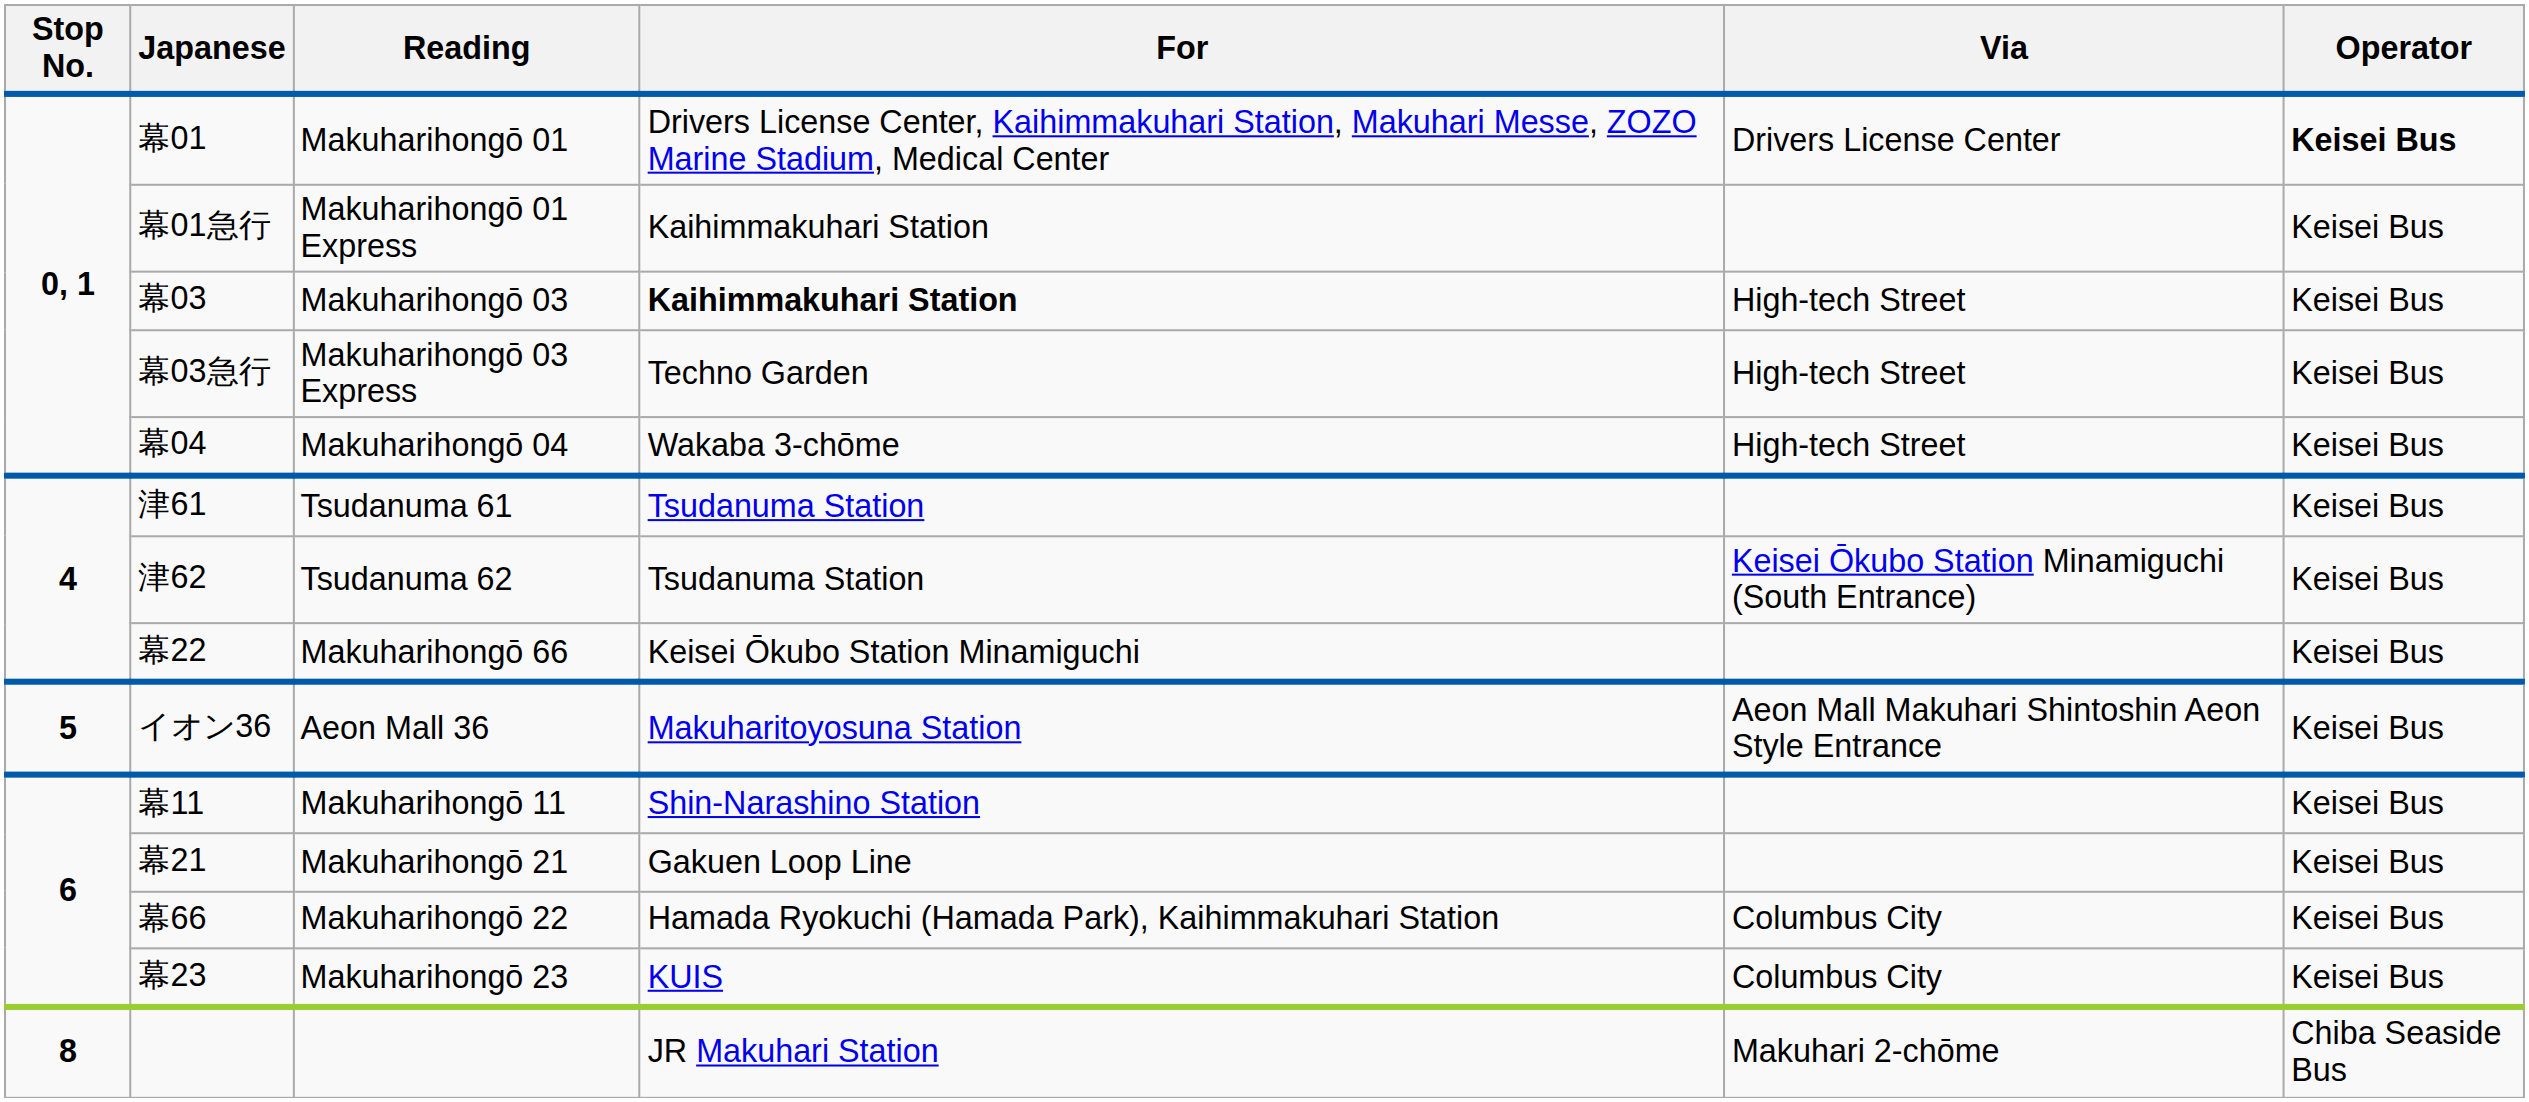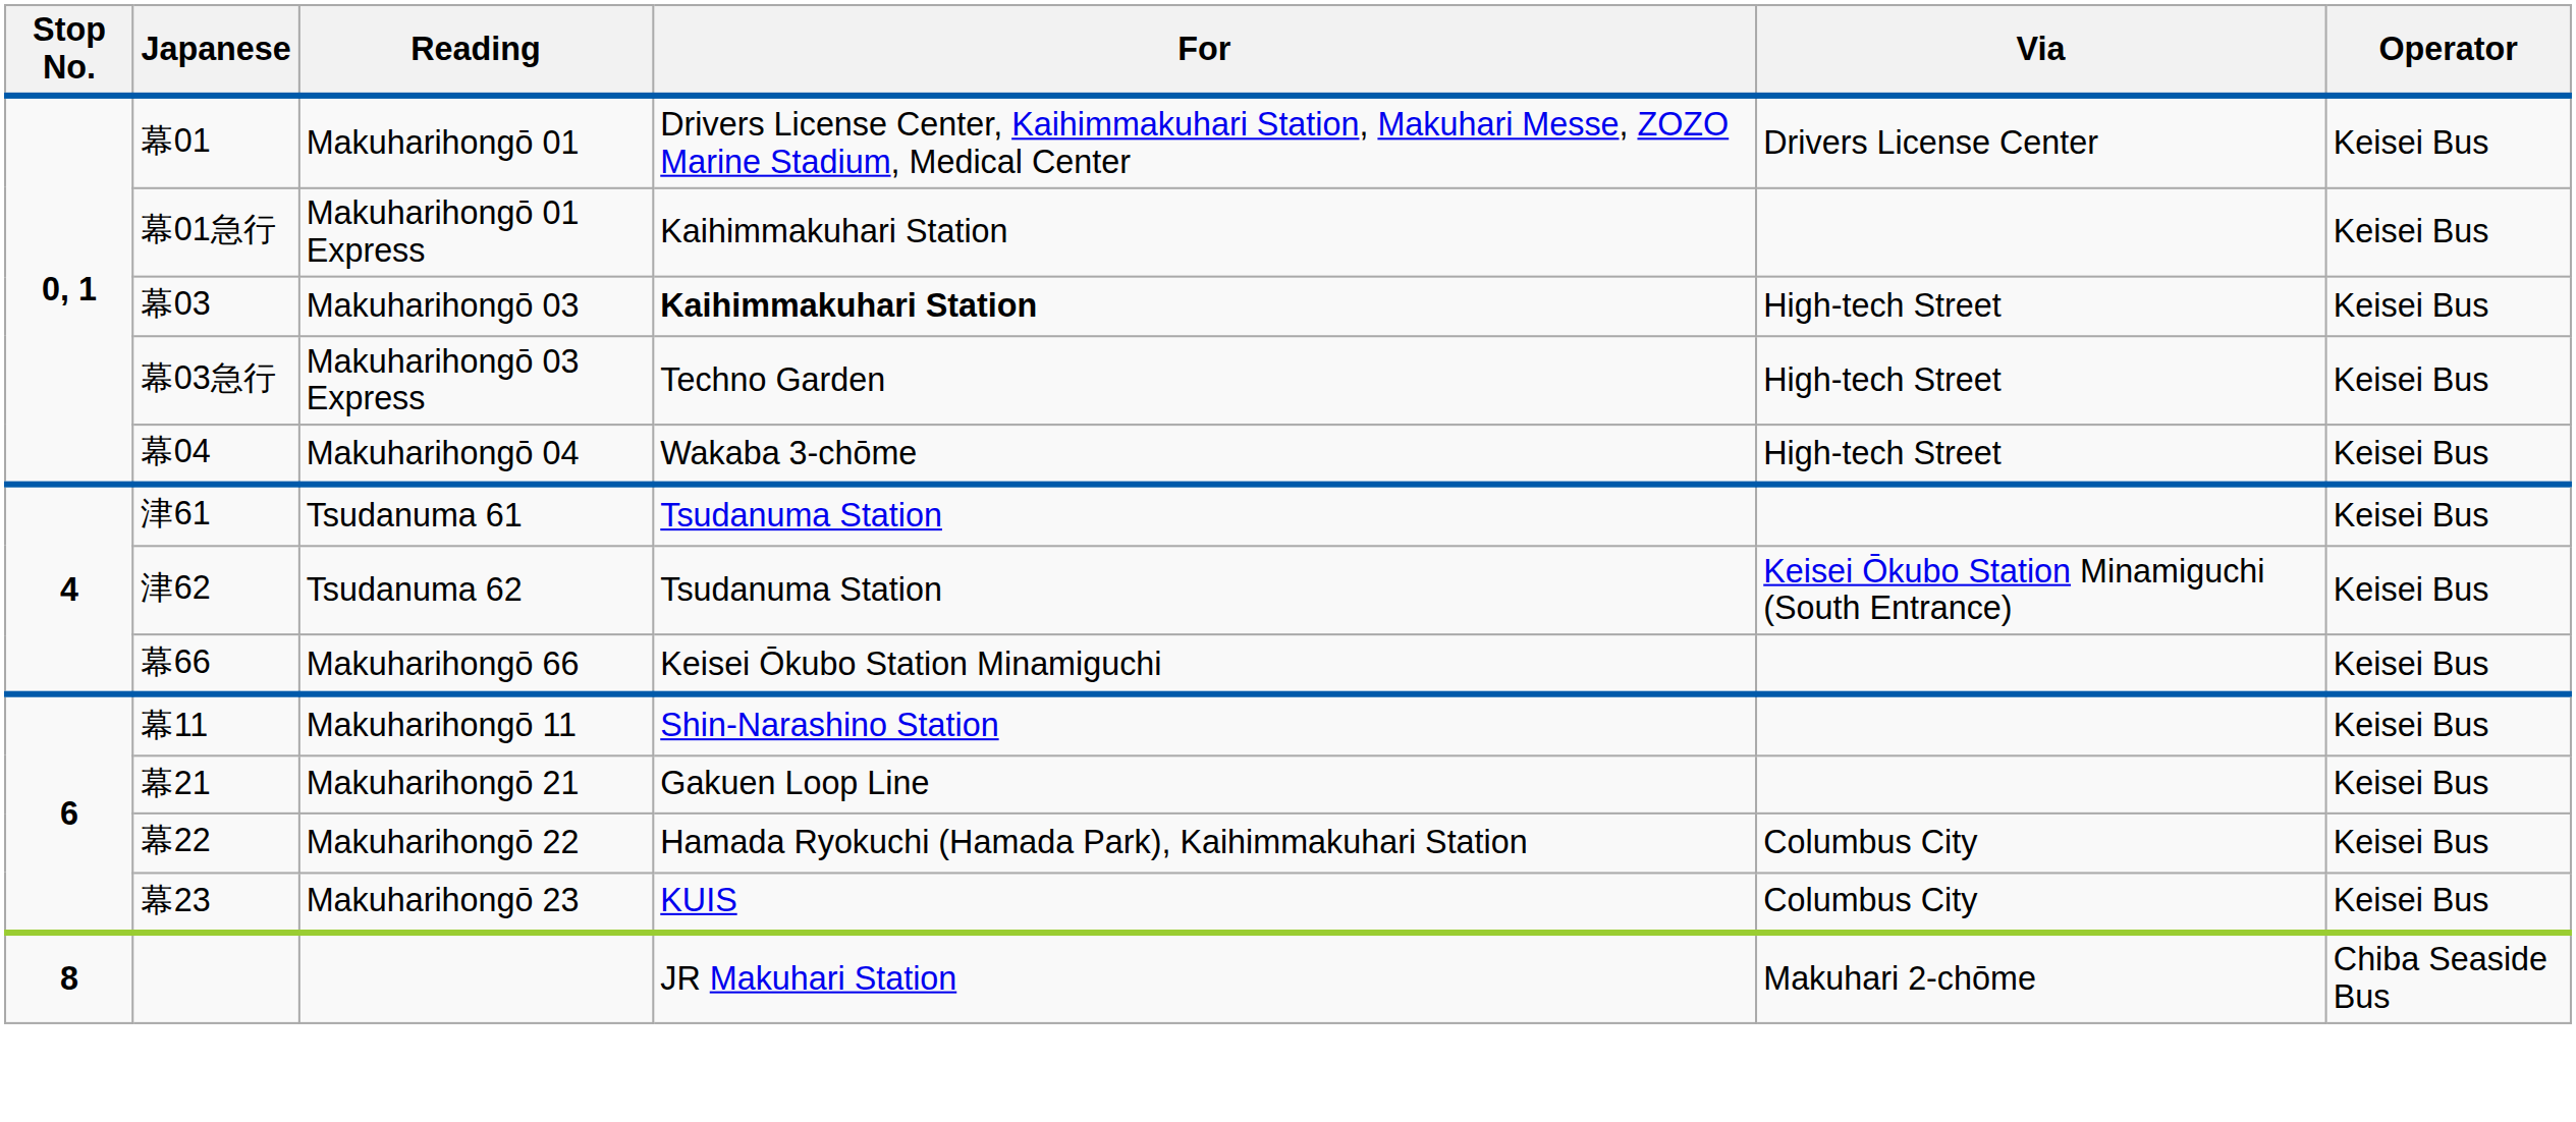 <table class="wikitable">
 <tr>
 <th>Stop No.</th>
 <th>Japanese</th>
 <th>Reading</th>
 <th>For</th>
 <th>Via</th>
 <th>Operator</th>
 </tr>
 <tr style="border-top:#005AAA solid 3px">
 <td style="text-align:center" rowspan="5"><strong>0, 1</strong></td>
 <td>幕01</td>
 <td>Makuharihongō 01</td>
 <td>Drivers License Center, <a href='#'>Kaihimmakuhari Station</a>, <a href='#'>Makuhari Messe</a>, <a href='#'>ZOZO Marine Stadium</a>, Medical Center</td>
 <td>Drivers License Center</td>
-<td><strong>Keisei Bus</strong></td>
+<td>Keisei Bus</td>
 </tr>
 <tr>
 <td>幕01急行</td>
 <td>Makuharihongō 01 Express</td>
 <td>Kaihimmakuhari Station</td>
 <td> </td>
 <td>Keisei Bus</td>
 </tr>
 <tr>
 <td>幕03</td>
 <td>Makuharihongō 03</td>
 <td><strong>Kaihimmakuhari Station</strong></td>
 <td>High-tech Street</td>
 <td>Keisei Bus</td>
 </tr>
 <tr>
 <td>幕03急行</td>
 <td>Makuharihongō 03 Express</td>
 <td>Techno Garden</td>
 <td>High-tech Street</td>
 <td>Keisei Bus</td>
 </tr>
 <tr>
 <td>幕04</td>
 <td>Makuharihongō 04</td>
 <td>Wakaba 3-chōme</td>
 <td>High-tech Street</td>
 <td>Keisei Bus</td>
 </tr>
 <tr style="border-top:#005AAA solid 3px">
 <td style="text-align:center" rowspan="3"><strong>4</strong></td>
 <td>津61</td>
 <td>Tsudanuma 61</td>
 <td><a href='#'>Tsudanuma Station</a></td>
 <td> </td>
 <td>Keisei Bus</td>
 </tr>
 <tr>
 <td>津62</td>
 <td>Tsudanuma 62</td>
 <td>Tsudanuma Station</td>
 <td><a href='#'>Keisei Ōkubo Station</a> Minamiguchi (South Entrance)</td>
 <td>Keisei Bus</td>
 </tr>
 <tr>
-<td>幕22</td>
+<td>幕66</td>
 <td>Makuharihongō 66</td>
 <td>Keisei Ōkubo Station Minamiguchi</td>
 <td> </td>
-<td>Keisei Bus</td>
-</tr>
-<tr style="border-top:#005AAA solid 3px">
-<td style="text-align:center"><strong>5</strong></td>
-<td>イオン36</td>
-<td>Aeon Mall 36</td>
-<td><a href='#'>Makuharitoyosuna Station</a></td>
-<td>Aeon Mall Makuhari Shintoshin Aeon Style Entrance</td>
 <td>Keisei Bus</td>
 </tr>
 <tr style="border-top:#005AAA solid 3px">
 <td rowspan="4" style="text-align:center"><strong>6</strong></td>
 <td>幕11</td>
 <td>Makuharihongō 11</td>
 <td><a href='#'>Shin-Narashino Station</a></td>
 <td> </td>
 <td>Keisei Bus</td>
 </tr>
 <tr>
 <td>幕21</td>
 <td>Makuharihongō 21</td>
 <td>Gakuen Loop Line</td>
 <td> </td>
 <td>Keisei Bus</td>
 </tr>
 <tr>
-<td>幕66</td>
+<td>幕22</td>
 <td>Makuharihongō 22</td>
 <td>Hamada Ryokuchi (Hamada Park), Kaihimmakuhari Station</td>
 <td>Columbus City</td>
 <td>Keisei Bus</td>
 </tr>
 <tr>
 <td>幕23</td>
 <td>Makuharihongō 23</td>
 <td><a href='#'>KUIS</a></td>
 <td>Columbus City</td>
 <td>Keisei Bus</td>
 </tr>
 <tr style="border-top:YellowGreen solid 3px">
 <td style="text-align:center"><strong>8</strong></td>
 <td> </td>
 <td> </td>
 <td>JR <a href='#'>Makuhari Station</a></td>
 <td>Makuhari 2-chōme</td>
 <td>Chiba Seaside Bus</td>
 </tr>
 </table>
